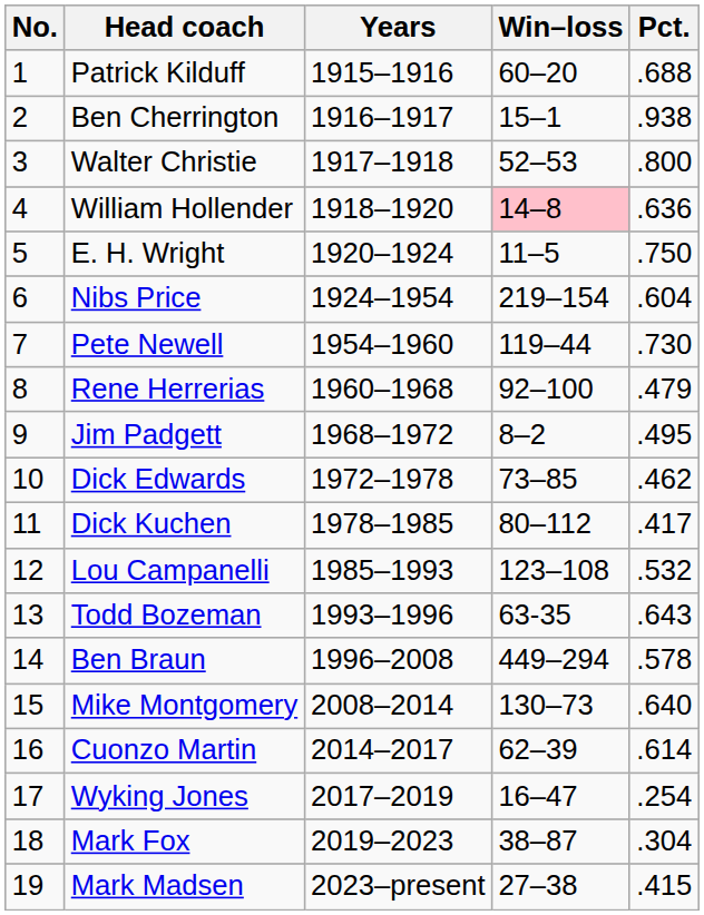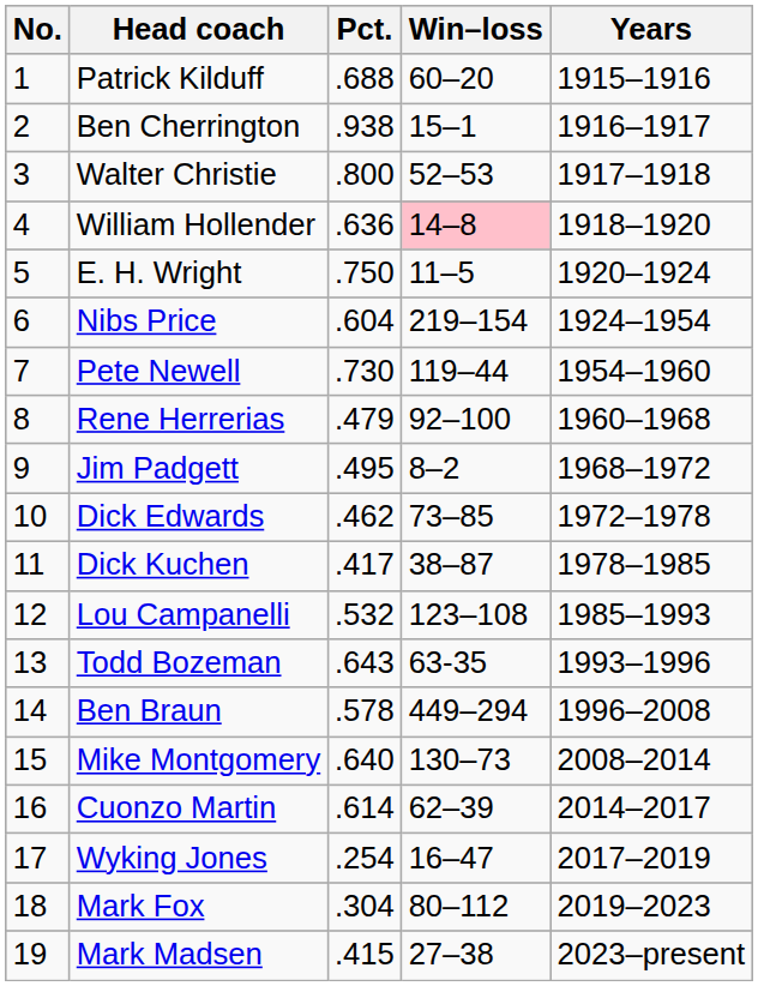 <table class="wikitable">
 <tr>
 <th>No.</th>
 <th>Head coach</th>
+<th>Pct.</th>
+<th>Win–loss</th>
 <th>Years</th>
-<th>Win–loss</th>
-<th>Pct.</th>
 </tr>
 <tr>
 <td>1</td>
 <td>Patrick Kilduff</td>
+<td>.688</td>
+<td>60–20</td>
 <td>1915–1916</td>
-<td>60–20</td>
-<td>.688</td>
 </tr>
 <tr>
 <td>2</td>
 <td>Ben Cherrington</td>
+<td>.938</td>
+<td>15–1</td>
 <td>1916–1917</td>
-<td>15–1</td>
-<td>.938</td>
 </tr>
 <tr>
 <td>3</td>
 <td>Walter Christie</td>
+<td>.800</td>
+<td>52–53</td>
 <td>1917–1918</td>
-<td>52–53</td>
-<td>.800</td>
 </tr>
 <tr>
 <td>4</td>
 <td>William Hollender</td>
+<td>.636</td>
+<td style="background: pink;">14–8</td>
 <td>1918–1920</td>
-<td style="background: pink;">14–8</td>
-<td>.636</td>
 </tr>
 <tr>
 <td>5</td>
 <td>E. H. Wright</td>
+<td>.750</td>
+<td>11–5</td>
 <td>1920–1924</td>
-<td>11–5</td>
-<td>.750</td>
 </tr>
 <tr>
 <td>6</td>
 <td><a href='#'>Nibs Price</a></td>
+<td>.604</td>
+<td>219–154</td>
 <td>1924–1954</td>
-<td>219–154</td>
-<td>.604</td>
 </tr>
 <tr>
 <td>7</td>
 <td><a href='#'>Pete Newell</a></td>
+<td>.730</td>
+<td>119–44</td>
 <td>1954–1960</td>
-<td>119–44</td>
-<td>.730</td>
 </tr>
 <tr>
 <td>8</td>
 <td><a href='#'>Rene Herrerias</a></td>
+<td>.479</td>
+<td>92–100</td>
 <td>1960–1968</td>
-<td>92–100</td>
-<td>.479</td>
 </tr>
 <tr>
 <td>9</td>
 <td><a href='#'>Jim Padgett</a></td>
+<td>.495</td>
+<td>8–2</td>
 <td>1968–1972</td>
-<td>8–2</td>
-<td>.495</td>
 </tr>
 <tr>
 <td>10</td>
 <td><a href='#'>Dick Edwards</a></td>
+<td>.462</td>
+<td>73–85</td>
 <td>1972–1978</td>
-<td>73–85</td>
-<td>.462</td>
 </tr>
 <tr>
 <td>11</td>
 <td><a href='#'>Dick Kuchen</a></td>
+<td>.417</td>
+<td>38–87</td>
 <td>1978–1985</td>
-<td>80–112</td>
-<td>.417</td>
 </tr>
 <tr>
 <td>12</td>
 <td><a href='#'>Lou Campanelli</a></td>
+<td>.532</td>
+<td>123–108</td>
 <td>1985–1993</td>
-<td>123–108</td>
-<td>.532</td>
 </tr>
 <tr>
 <td>13</td>
 <td><a href='#'>Todd Bozeman</a></td>
+<td>.643</td>
+<td>63-35</td>
 <td>1993–1996</td>
-<td>63-35</td>
-<td>.643</td>
 </tr>
 <tr>
 <td>14</td>
 <td><a href='#'>Ben Braun</a></td>
+<td>.578</td>
+<td>449–294</td>
 <td>1996–2008</td>
-<td>449–294</td>
-<td>.578</td>
 </tr>
 <tr>
 <td>15</td>
 <td><a href='#'>Mike Montgomery</a></td>
+<td>.640</td>
+<td>130–73</td>
 <td>2008–2014</td>
-<td>130–73</td>
-<td>.640</td>
 </tr>
 <tr>
 <td>16</td>
 <td><a href='#'>Cuonzo Martin</a></td>
+<td>.614</td>
+<td>62–39</td>
 <td>2014–2017</td>
-<td>62–39</td>
-<td>.614</td>
 </tr>
 <tr>
 <td>17</td>
 <td><a href='#'>Wyking Jones</a></td>
+<td>.254</td>
+<td>16–47</td>
 <td>2017–2019</td>
-<td>16–47</td>
-<td>.254</td>
 </tr>
 <tr>
 <td>18</td>
 <td><a href='#'>Mark Fox</a></td>
+<td>.304</td>
+<td>80–112</td>
 <td>2019–2023</td>
-<td>38–87</td>
-<td>.304</td>
 </tr>
 <tr>
 <td>19</td>
 <td><a href='#'>Mark Madsen</a></td>
+<td>.415</td>
+<td>27–38</td>
 <td>2023–present</td>
-<td>27–38</td>
-<td>.415</td>
 </tr>
 </table>
